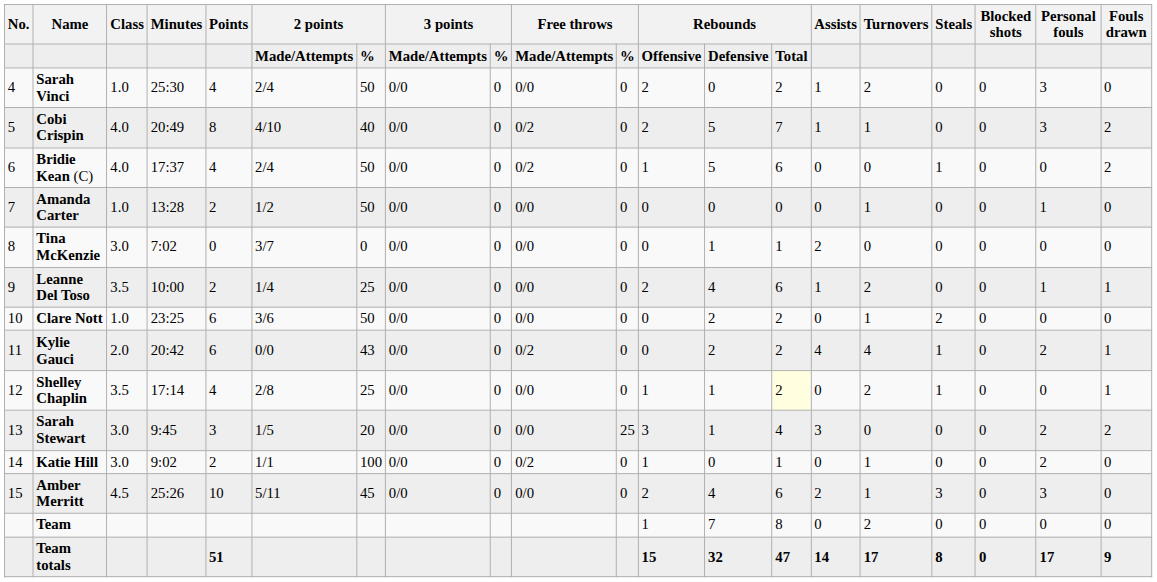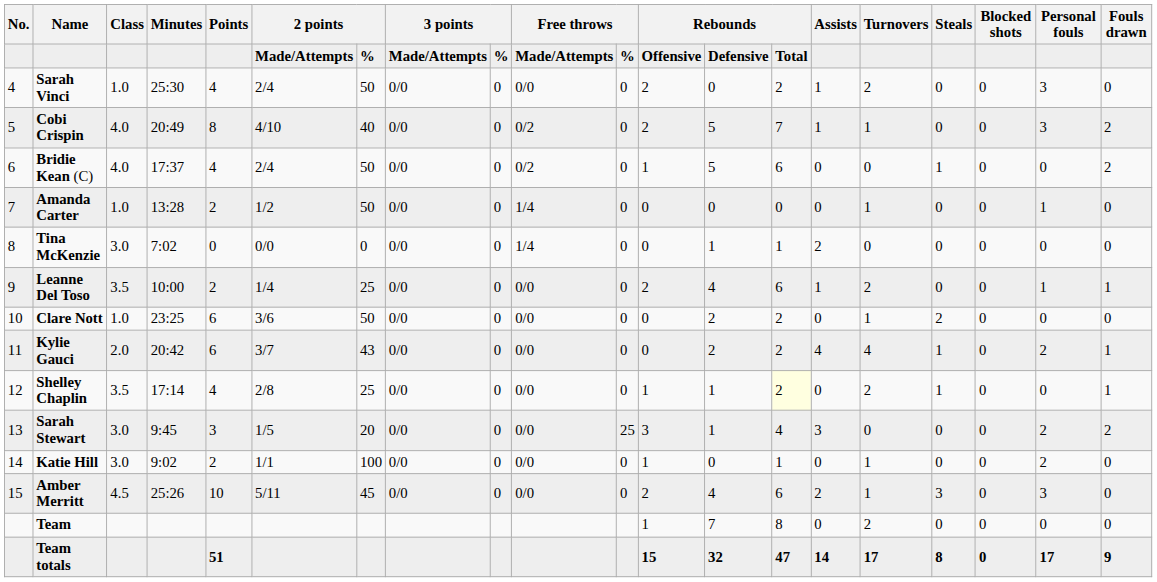 <table class="wikitable sortable" border="1">
 <tr>
 <th>No.</th>
 <th>Name</th>
 <th>Class</th>
 <th>Minutes</th>
 <th>Points</th>
 <th colspan="2">2 points</th>
 <th colspan="2">3 points</th>
 <th colspan="2">Free throws</th>
 <th colspan="3">Rebounds</th>
 <th>Assists</th>
 <th>Turnovers</th>
 <th>Steals</th>
 <th>Blocked shots</th>
 <th>Personal fouls</th>
 <th>Fouls drawn</th>
 </tr>
 <tr bgcolor=#eeeeee>
 <td></td>
 <td></td>
 <td></td>
 <td></td>
 <td></td>
 <td><strong>Made/Attempts</strong></td>
 <td><strong>%</strong></td>
 <td><strong>Made/Attempts</strong></td>
 <td><strong>%</strong></td>
 <td><strong>Made/Attempts</strong></td>
 <td><strong>%</strong></td>
 <td><strong>Offensive</strong></td>
 <td><strong>Defensive</strong></td>
 <td><strong>Total</strong></td>
 <td></td>
 <td></td>
 <td></td>
 <td></td>
 <td></td>
 <td></td>
 </tr>
 <tr>
 <td>4</td>
 <td><strong>Sarah Vinci</strong></td>
 <td>1.0</td>
 <td>25:30</td>
 <td>4</td>
 <td>2/4</td>
 <td>50</td>
 <td>0/0</td>
 <td>0</td>
 <td>0/0</td>
 <td>0</td>
 <td>2</td>
 <td>0</td>
 <td>2</td>
 <td>1</td>
 <td>2</td>
 <td>0</td>
 <td>0</td>
 <td>3</td>
 <td>0</td>
 </tr>
 <tr bgcolor="#eeeeeeee">
 <td>5</td>
 <td><strong>Cobi Crispin</strong></td>
 <td>4.0</td>
 <td>20:49</td>
 <td>8</td>
 <td>4/10</td>
 <td>40</td>
 <td>0/0</td>
 <td>0</td>
 <td>0/2</td>
 <td>0</td>
 <td>2</td>
 <td>5</td>
 <td>7</td>
 <td>1</td>
 <td>1</td>
 <td>0</td>
 <td>0</td>
 <td>3</td>
 <td>2</td>
 </tr>
 <tr>
 <td>6</td>
 <td><strong>Bridie Kean</strong> (C)</td>
 <td>4.0</td>
 <td>17:37</td>
 <td>4</td>
 <td>2/4</td>
 <td>50</td>
 <td>0/0</td>
 <td>0</td>
 <td>0/2</td>
 <td>0</td>
 <td>1</td>
 <td>5</td>
 <td>6</td>
 <td>0</td>
 <td>0</td>
 <td>1</td>
 <td>0</td>
 <td>0</td>
 <td>2</td>
 </tr>
 <tr bgcolor="#eeeeeeee">
 <td>7</td>
 <td><strong>Amanda Carter</strong></td>
 <td>1.0</td>
 <td>13:28</td>
 <td>2</td>
 <td>1/2</td>
 <td>50</td>
 <td>0/0</td>
 <td>0</td>
-<td>0/0</td>
+<td>1/4</td>
 <td>0</td>
 <td>0</td>
 <td>0</td>
 <td>0</td>
 <td>0</td>
 <td>1</td>
 <td>0</td>
 <td>0</td>
 <td>1</td>
 <td>0</td>
 </tr>
 <tr>
 <td>8</td>
 <td><strong>Tina McKenzie</strong></td>
 <td>3.0</td>
 <td>7:02</td>
 <td>0</td>
-<td>3/7</td>
+<td>0/0</td>
 <td>0</td>
 <td>0/0</td>
 <td>0</td>
-<td>0/0</td>
+<td>1/4</td>
 <td>0</td>
 <td>0</td>
 <td>1</td>
 <td>1</td>
 <td>2</td>
 <td>0</td>
 <td>0</td>
 <td>0</td>
 <td>0</td>
 <td>0</td>
 </tr>
 <tr bgcolor="#eeeeeeee">
 <td>9</td>
 <td><strong>Leanne Del Toso</strong></td>
 <td>3.5</td>
 <td>10:00</td>
 <td>2</td>
 <td>1/4</td>
 <td>25</td>
 <td>0/0</td>
 <td>0</td>
 <td>0/0</td>
 <td>0</td>
 <td>2</td>
 <td>4</td>
 <td>6</td>
 <td>1</td>
 <td>2</td>
 <td>0</td>
 <td>0</td>
 <td>1</td>
 <td>1</td>
 </tr>
 <tr>
 <td>10</td>
 <td><strong>Clare Nott</strong></td>
 <td>1.0</td>
 <td>23:25</td>
 <td>6</td>
 <td>3/6</td>
 <td>50</td>
 <td>0/0</td>
 <td>0</td>
 <td>0/0</td>
 <td>0</td>
 <td>0</td>
 <td>2</td>
 <td>2</td>
 <td>0</td>
 <td>1</td>
 <td>2</td>
 <td>0</td>
 <td>0</td>
 <td>0</td>
 </tr>
 <tr bgcolor="#eeeeeeee">
 <td>11</td>
 <td><strong>Kylie Gauci</strong></td>
 <td>2.0</td>
 <td>20:42</td>
 <td>6</td>
-<td>0/0</td>
+<td>3/7</td>
 <td>43</td>
 <td>0/0</td>
 <td>0</td>
-<td>0/2</td>
+<td>0/0</td>
 <td>0</td>
 <td>0</td>
 <td>2</td>
 <td>2</td>
 <td>4</td>
 <td>4</td>
 <td>1</td>
 <td>0</td>
 <td>2</td>
 <td>1</td>
 </tr>
 <tr>
 <td>12</td>
 <td><strong>Shelley Chaplin</strong></td>
 <td>3.5</td>
 <td>17:14</td>
 <td>4</td>
 <td>2/8</td>
 <td>25</td>
 <td>0/0</td>
 <td>0</td>
 <td>0/0</td>
 <td>0</td>
 <td>1</td>
 <td>1</td>
 <td style="background: lightyellow;">2</td>
 <td>0</td>
 <td>2</td>
 <td>1</td>
 <td>0</td>
 <td>0</td>
 <td>1</td>
 </tr>
 <tr bgcolor="#eeeeeeee">
 <td>13</td>
 <td><strong>Sarah Stewart</strong></td>
 <td>3.0</td>
 <td>9:45</td>
 <td>3</td>
 <td>1/5</td>
 <td>20</td>
 <td>0/0</td>
 <td>0</td>
 <td>0/0</td>
 <td>25</td>
 <td>3</td>
 <td>1</td>
 <td>4</td>
 <td>3</td>
 <td>0</td>
 <td>0</td>
 <td>0</td>
 <td>2</td>
 <td>2</td>
 </tr>
 <tr>
 <td>14</td>
 <td><strong>Katie Hill</strong></td>
 <td>3.0</td>
 <td>9:02</td>
 <td>2</td>
 <td>1/1</td>
 <td>100</td>
 <td>0/0</td>
 <td>0</td>
-<td>0/2</td>
+<td>0/0</td>
 <td>0</td>
 <td>1</td>
 <td>0</td>
 <td>1</td>
 <td>0</td>
 <td>1</td>
 <td>0</td>
 <td>0</td>
 <td>2</td>
 <td>0</td>
 </tr>
 <tr bgcolor="#eeeeeeee">
 <td>15</td>
 <td><strong>Amber Merritt</strong></td>
 <td>4.5</td>
 <td>25:26</td>
 <td>10</td>
 <td>5/11</td>
 <td>45</td>
 <td>0/0</td>
 <td>0</td>
 <td>0/0</td>
 <td>0</td>
 <td>2</td>
 <td>4</td>
 <td>6</td>
 <td>2</td>
 <td>1</td>
 <td>3</td>
 <td>0</td>
 <td>3</td>
 <td>0</td>
 </tr>
 <tr>
 <td></td>
 <td><strong>Team</strong></td>
 <td></td>
 <td></td>
 <td></td>
 <td></td>
 <td></td>
 <td></td>
 <td></td>
 <td></td>
 <td></td>
 <td>1</td>
 <td>7</td>
 <td>8</td>
 <td>0</td>
 <td>2</td>
 <td>0</td>
 <td>0</td>
 <td>0</td>
 <td>0</td>
 </tr>
 <tr bgcolor="#eeeeeeee">
 <td></td>
 <td><strong>Team totals</strong></td>
 <td></td>
 <td></td>
 <td><strong>51</strong></td>
 <td></td>
 <td></td>
 <td></td>
 <td></td>
 <td></td>
 <td></td>
 <td><strong>15</strong></td>
 <td><strong>32</strong></td>
 <td><strong>47</strong></td>
 <td><strong>14</strong></td>
 <td><strong>17</strong></td>
 <td><strong>8</strong></td>
 <td><strong>0</strong></td>
 <td><strong>17</strong></td>
 <td><strong>9</strong></td>
 </tr>
 </table>
